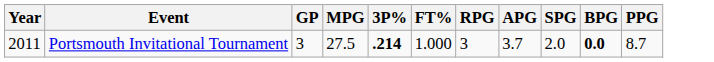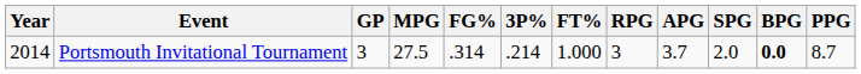 <table class="wikitable">
 <tr>
 <th>Year</th>
 <th>Event</th>
 <th>GP</th>
 <th>MPG</th>
+<th>FG%</th>
 <th>3P%</th>
 <th>FT%</th>
 <th>RPG</th>
 <th>APG</th>
 <th>SPG</th>
 <th>BPG</th>
 <th>PPG</th>
 </tr>
 <tr>
-<td>2011</td>
+<td>2014</td>
 <td><a href='#'>Portsmouth Invitational Tournament</a></td>
 <td>3</td>
 <td>27.5</td>
-<td><strong>.214</strong></td>
+<td>.314</td>
+<td>.214</td>
 <td>1.000</td>
 <td>3</td>
 <td>3.7</td>
 <td>2.0</td>
 <td><strong>0.0</strong></td>
 <td>8.7</td>
 </tr>
 </table>
